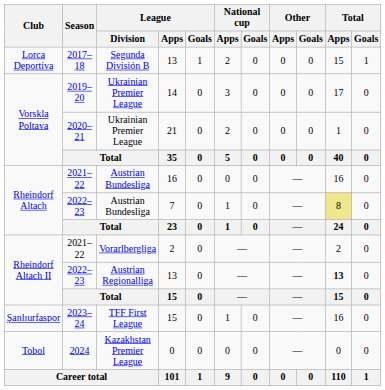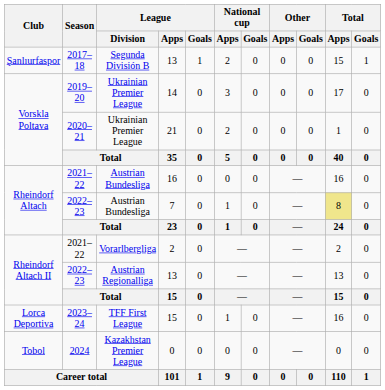 <table class="wikitable" style="text-align:center">
 <tr>
 <th rowspan="2">Club</th>
 <th rowspan="2">Season</th>
 <th colspan="3">League</th>
 <th colspan="2">National cup</th>
 <th colspan="2">Other</th>
 <th colspan="2">Total</th>
 </tr>
 <tr>
 <th>Division</th>
 <th>Apps</th>
 <th>Goals</th>
 <th>Apps</th>
 <th>Goals</th>
 <th>Apps</th>
 <th>Goals</th>
 <th>Apps</th>
 <th>Goals</th>
 </tr>
 <tr>
-<td><a href='#'>Lorca Deportiva</a></td>
+<td><a href='#'>Şanlıurfaspor</a></td>
 <td><a href='#'>2017–18</a></td>
 <td><a href='#'>Segunda División B</a></td>
 <td>13</td>
 <td>1</td>
 <td>2</td>
 <td>0</td>
 <td>0</td>
 <td>0</td>
 <td>15</td>
 <td>1</td>
 </tr>
 <tr>
 <td rowspan="3"><a href='#'>Vorskla Poltava</a></td>
 <td><a href='#'>2019–20</a></td>
 <td><a href='#'>Ukrainian Premier League</a></td>
 <td>14</td>
 <td>0</td>
 <td>3</td>
 <td>0</td>
 <td>0</td>
 <td>0</td>
 <td>17</td>
 <td>0</td>
 </tr>
 <tr>
 <td><a href='#'>2020–21</a></td>
 <td>Ukrainian Premier League</td>
 <td>21</td>
 <td>0</td>
 <td>2</td>
 <td>0</td>
 <td>0</td>
 <td>0</td>
 <td>1</td>
 <td>0</td>
 </tr>
 <tr>
 <th colspan="2">Total</th>
 <th>35</th>
 <th>0</th>
 <th>5</th>
 <th>0</th>
 <th>0</th>
 <th>0</th>
 <th>40</th>
 <th>0</th>
 </tr>
 <tr>
 <td rowspan="3"><a href='#'>Rheindorf Altach</a></td>
 <td><a href='#'>2021–22</a></td>
 <td><a href='#'>Austrian Bundesliga</a></td>
 <td>16</td>
 <td>0</td>
 <td>0</td>
 <td>0</td>
 <td colspan="2">—</td>
 <td>16</td>
 <td>0</td>
 </tr>
 <tr>
 <td><a href='#'>2022–23</a></td>
 <td>Austrian Bundesliga</td>
 <td>7</td>
 <td>0</td>
 <td>1</td>
 <td>0</td>
 <td colspan="2">—</td>
 <td style="background: khaki;">8</td>
 <td>0</td>
 </tr>
 <tr>
 <th colspan="2">Total</th>
 <th>23</th>
 <th>0</th>
 <th>1</th>
 <th>0</th>
 <th colspan="2">—</th>
 <th>24</th>
 <th>0</th>
 </tr>
 <tr>
 <td rowspan="3"><a href='#'>Rheindorf Altach II</a></td>
 <td>2021–22</td>
 <td><a href='#'>Vorarlbergliga</a></td>
 <td>2</td>
 <td>0</td>
 <td colspan="2">—</td>
 <td colspan="2">—</td>
 <td>2</td>
 <td>0</td>
 </tr>
 <tr>
 <td><a href='#'>2022–23</a></td>
 <td><a href='#'>Austrian Regionalliga</a></td>
 <td>13</td>
 <td>0</td>
 <td colspan="2">—</td>
 <td colspan="2">—</td>
-<td><strong>13</strong></td>
+<td>13</td>
 <td>0</td>
 </tr>
 <tr>
 <th colspan="2">Total</th>
 <th>15</th>
 <th>0</th>
 <th colspan="2">—</th>
 <th colspan="2">—</th>
 <th>15</th>
 <th>0</th>
 </tr>
 <tr>
-<td><a href='#'>Şanlıurfaspor</a></td>
+<td><a href='#'>Lorca Deportiva</a></td>
 <td><a href='#'>2023–24</a></td>
 <td><a href='#'>TFF First League</a></td>
 <td>15</td>
 <td>0</td>
 <td>1</td>
 <td>0</td>
 <td colspan="2">—</td>
 <td>16</td>
 <td>0</td>
 </tr>
 <tr>
 <td><a href='#'>Tobol</a></td>
 <td><a href='#'>2024</a></td>
 <td><a href='#'>Kazakhstan Premier League</a></td>
 <td>0</td>
 <td>0</td>
 <td>0</td>
 <td>0</td>
 <td colspan="2">—</td>
 <td>0</td>
 <td>0</td>
 </tr>
 <tr>
 <th colspan="3">Career total</th>
 <th>101</th>
 <th>1</th>
 <th>9</th>
 <th>0</th>
 <th>0</th>
 <th>0</th>
 <th>110</th>
 <th>1</th>
 </tr>
 </table>
